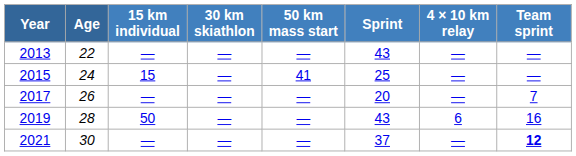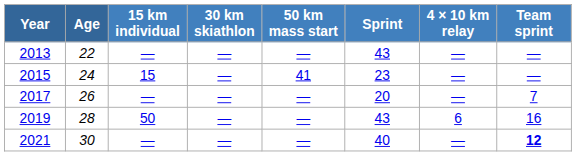 <table class="wikitable" style="font-size:95%; text-align:center; border:grey solid 1px; border-collapse:collapse; background:#ffffff;">
 <tr>
 <th style="background-color:#369; color:white; width:60px;"> Year </th>
 <th style="background-color:#369; color:white; width:40px;"> Age </th>
 <th style="background-color:#4180be; color:white; width:75px;"> 15 km <br> individual </th>
 <th style="background-color:#4180be; color:white; width:75px;"> 30 km <br> skiathlon </th>
 <th style="background-color:#4180be; color:white; width:75px;"> 50 km <br> mass start </th>
 <th style="background-color:#4180be; color:white; width:75px;"> Sprint </th>
 <th style="background-color:#4180be; color:white; width:75px;"> 4 × 10 km <br> relay </th>
 <th style="background-color:#4180be; color:white; width:75px;"> Team <br> sprint </th>
 </tr>
 <tr>
 <td><a href='#'>2013</a></td>
 <td><em>22</em></td>
 <td><a href='#'>—</a></td>
 <td><a href='#'>—</a></td>
 <td><a href='#'>—</a></td>
 <td><a href='#'>43</a></td>
 <td><a href='#'>—</a></td>
 <td><a href='#'>—</a></td>
 </tr>
 <tr>
 <td><a href='#'>2015</a></td>
 <td><em>24</em></td>
 <td><a href='#'>15</a></td>
 <td><a href='#'>—</a></td>
 <td><a href='#'>41</a></td>
-<td><a href='#'>25</a></td>
+<td><a href='#'>23</a></td>
 <td><a href='#'>—</a></td>
 <td><a href='#'>—</a></td>
 </tr>
 <tr>
 <td><a href='#'>2017</a></td>
 <td><em>26</em></td>
 <td><a href='#'>—</a></td>
 <td><a href='#'>—</a></td>
 <td><a href='#'>—</a></td>
 <td><a href='#'>20</a></td>
 <td><a href='#'>—</a></td>
 <td><a href='#'>7</a></td>
 </tr>
 <tr>
 <td><a href='#'>2019</a></td>
 <td><em>28</em></td>
 <td><a href='#'>50</a></td>
 <td><a href='#'>—</a></td>
 <td><a href='#'>—</a></td>
 <td><a href='#'>43</a></td>
 <td><a href='#'>6</a></td>
 <td><a href='#'>16</a></td>
 </tr>
 <tr>
 <td><a href='#'>2021</a></td>
 <td><em>30</em></td>
 <td><a href='#'>—</a></td>
 <td><a href='#'>—</a></td>
 <td><a href='#'>—</a></td>
-<td><a href='#'>37</a></td>
+<td><a href='#'>40</a></td>
 <td><a href='#'>—</a></td>
 <td><strong><a href='#'>12</a></strong></td>
 </tr>
 </table>
